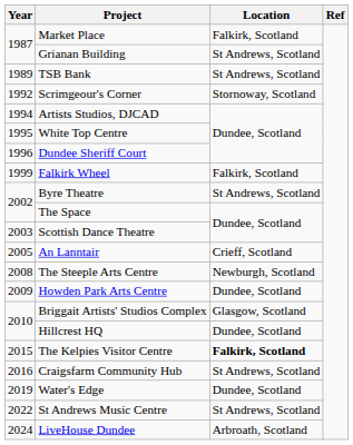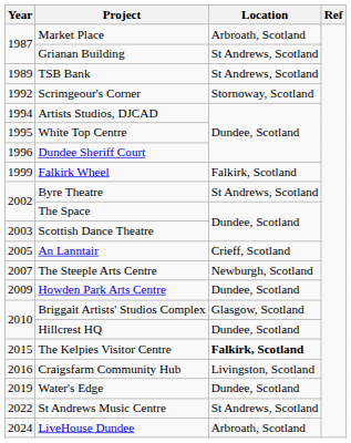 <table class="wikitable">
 <tr>
 <th>Year</th>
 <th>Project</th>
 <th>Location</th>
 <th>Ref</th>
 </tr>
 <tr>
 <td rowspan="2">1987</td>
 <td>Market Place</td>
-<td>Falkirk, Scotland</td>
+<td>Arbroath, Scotland</td>
 <td rowspan="21"></td>
 </tr>
 <tr>
 <td>Grianan Building</td>
 <td>St Andrews, Scotland</td>
 </tr>
 <tr>
 <td>1989</td>
 <td>TSB Bank</td>
 <td>St Andrews, Scotland</td>
 </tr>
 <tr>
 <td>1992</td>
 <td>Scrimgeour's Corner</td>
 <td>Stornoway, Scotland</td>
 </tr>
 <tr>
 <td>1994</td>
 <td>Artists Studios, DJCAD</td>
 <td rowspan="3">Dundee, Scotland</td>
 </tr>
 <tr>
 <td>1995</td>
 <td>White Top Centre</td>
 </tr>
 <tr>
 <td>1996</td>
 <td><a href='#'>Dundee Sheriff Court</a></td>
 </tr>
 <tr>
 <td>1999</td>
 <td><a href='#'>Falkirk Wheel</a></td>
 <td>Falkirk, Scotland</td>
 </tr>
 <tr>
 <td rowspan="2">2002</td>
 <td>Byre Theatre</td>
 <td>St Andrews, Scotland</td>
 </tr>
 <tr>
 <td>The Space</td>
 <td rowspan="2">Dundee, Scotland</td>
 </tr>
 <tr>
 <td>2003</td>
 <td>Scottish Dance Theatre</td>
 </tr>
 <tr>
 <td>2005</td>
 <td><a href='#'>An Lanntair</a></td>
 <td>Crieff, Scotland</td>
 </tr>
 <tr>
-<td>2008</td>
+<td>2007</td>
 <td>The Steeple Arts Centre</td>
 <td>Newburgh, Scotland</td>
 </tr>
 <tr>
 <td>2009</td>
 <td><a href='#'>Howden Park Arts Centre</a></td>
 <td>Dundee, Scotland</td>
 </tr>
 <tr>
 <td rowspan="2">2010</td>
 <td>Briggait Artists' Studios Complex</td>
 <td>Glasgow, Scotland</td>
 </tr>
 <tr>
 <td>Hillcrest HQ</td>
 <td>Dundee, Scotland</td>
 </tr>
 <tr>
 <td>2015</td>
 <td>The Kelpies Visitor Centre</td>
 <td><strong>Falkirk, Scotland</strong></td>
 </tr>
 <tr>
 <td>2016</td>
 <td>Craigsfarm Community Hub</td>
-<td>St Andrews, Scotland</td>
+<td>Livingston, Scotland</td>
 </tr>
 <tr>
 <td>2019</td>
 <td>Water's Edge</td>
 <td>Dundee, Scotland</td>
 </tr>
 <tr>
 <td>2022</td>
 <td>St Andrews Music Centre</td>
 <td>St Andrews, Scotland</td>
 </tr>
 <tr>
 <td>2024</td>
 <td><a href='#'>LiveHouse Dundee</a></td>
 <td>Arbroath, Scotland</td>
 </tr>
 </table>
